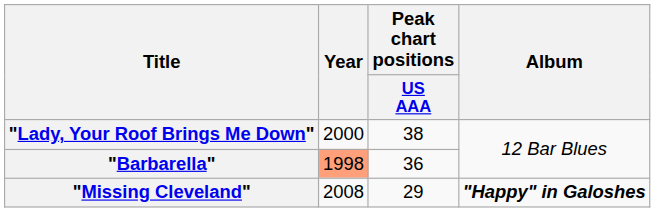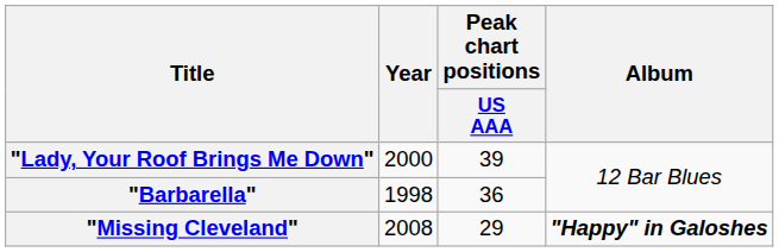 <table class="wikitable plainrowheaders" style="text-align:center;">
 <tr>
 <th rowspan="2">Title</th>
 <th rowspan="2">Year</th>
 <th>Peak chart positions</th>
 <th rowspan="2">Album</th>
 </tr>
 <tr>
 <th scope="col" style="width:3em;font-size:90%;"><a href='#'>US<br>AAA</a><br></th>
 </tr>
 <tr>
 <th scope="row">"<a href='#'>Lady, Your Roof Brings Me Down</a>"</th>
 <td>2000</td>
-<td>38</td>
+<td>39</td>
 <td rowspan="2"><em>12 Bar Blues</em></td>
 </tr>
 <tr>
 <th scope="row">"<a href='#'>Barbarella</a>"</th>
-<td style="background: lightsalmon;">1998</td>
+<td>1998</td>
 <td>36</td>
 </tr>
 <tr>
 <th scope="row">"<a href='#'>Missing Cleveland</a>"</th>
 <td>2008</td>
 <td>29</td>
 <td><strong><em>"Happy" in Galoshes</em></strong></td>
 </tr>
 </table>
